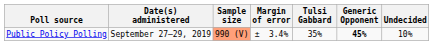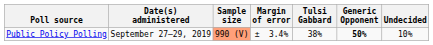 <table class="wikitable" style="font-size:90%;text-align:center;">
 <tr valign=bottom>
 <th>Poll source</th>
 <th>Date(s)<br>administered</th>
 <th>Sample<br>size</th>
 <th>Margin<br>of error</th>
 <th style="width:60px;">Tulsi<br>Gabbard</th>
 <th style="width:60px;">Generic<br>Opponent</th>
 <th>Undecided</th>
 </tr>
 <tr>
 <td style="text-align:left;"><a href='#'>Public Policy Polling</a></td>
 <td>September 27–29, 2019</td>
 <td style="background: lightsalmon;">990 (V)</td>
 <td>±  3.4%</td>
-<td>35%</td>
-<td><strong>45%</strong></td>
+<td>38%</td>
+<td><strong>50%</strong></td>
 <td>10%</td>
 </tr>
 </table>
